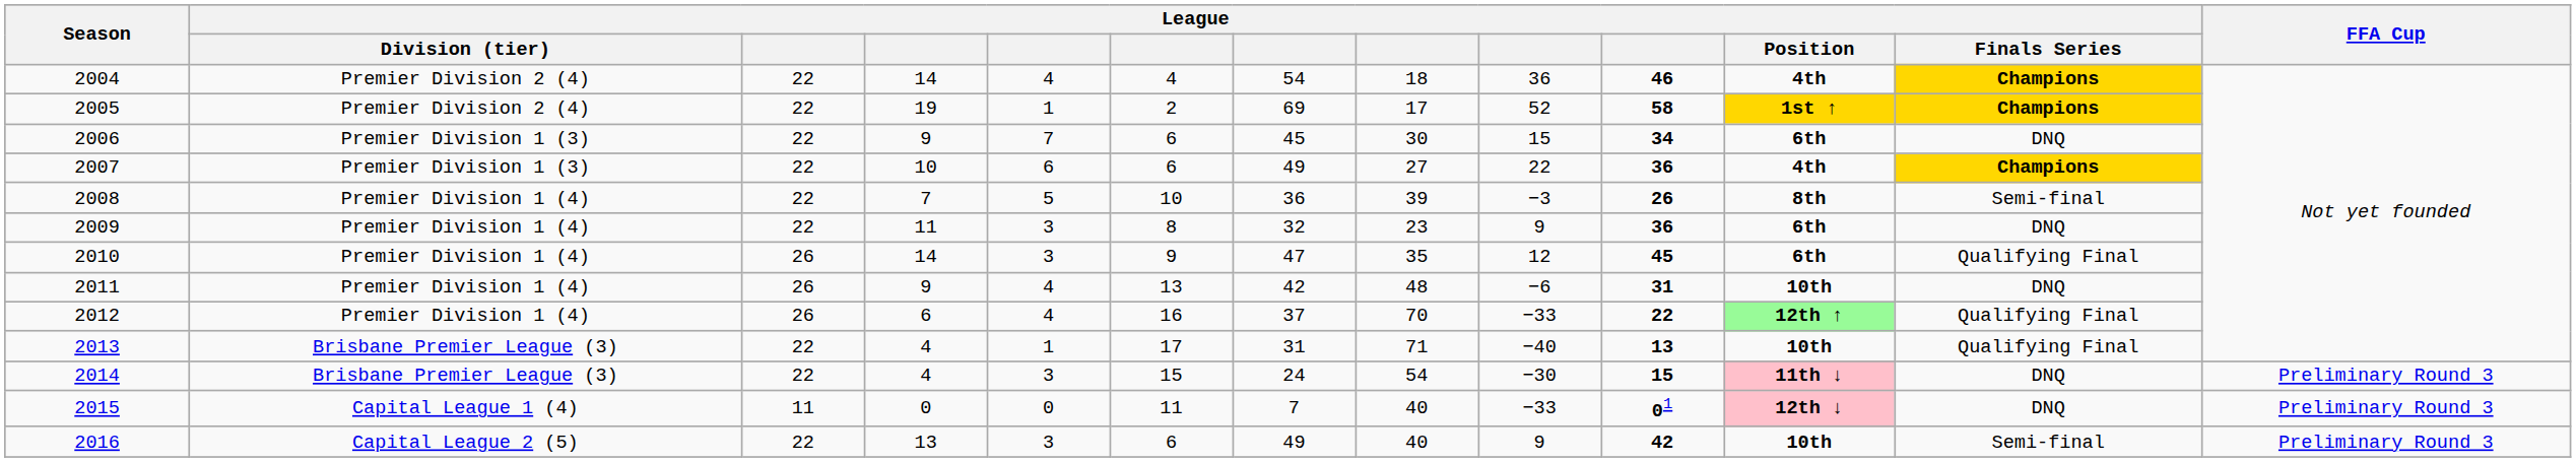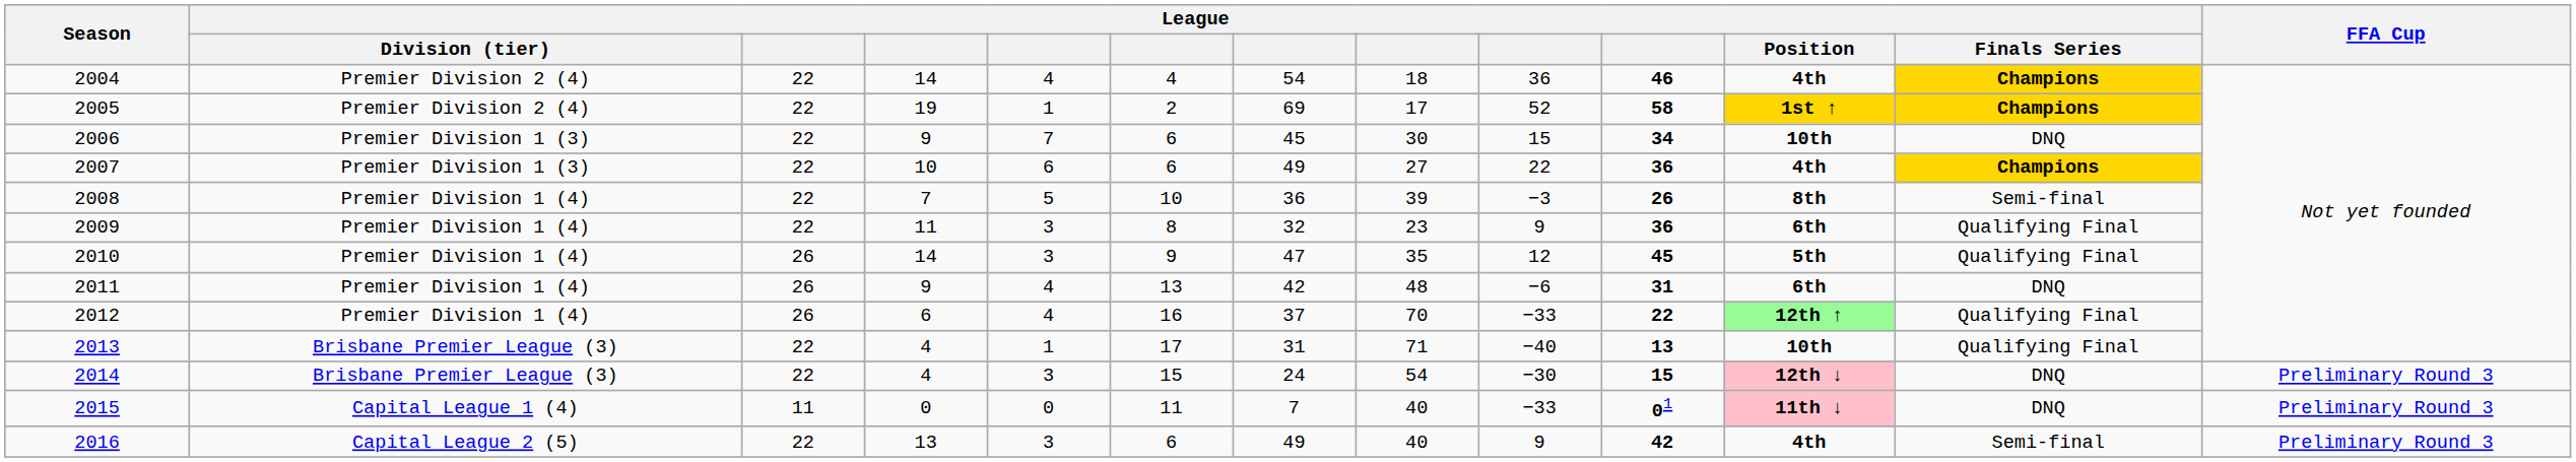 <table class="wikitable" style="text-align:center; font-size:85%;width:95%; text-align:center">
 <tr>
 <th rowspan=2 width=3%>Season</th>
 <th rowspan=1 colspan=11 width=28%>League</th>
 <th rowspan=2 width=6%><a href='#'>FFA Cup</a></th>
 </tr>
 <tr>
 <th width=9%>Division (tier)</th>
 <th width=2%></th>
 <th width=2%></th>
 <th width=2%></th>
 <th width=2%></th>
 <th width=2%></th>
 <th width=2%></th>
 <th width=2%></th>
 <th width=2%></th>
 <th width=2%>Position</th>
 <th width=5%>Finals Series</th>
 </tr>
 <tr>
 <td>2004</td>
 <td>Premier Division 2 (4)</td>
 <td>22</td>
 <td>14</td>
 <td>4</td>
 <td>4</td>
 <td>54</td>
 <td>18</td>
 <td>36</td>
 <td><strong>46</strong></td>
 <td><strong>4th</strong></td>
 <td bgcolor=gold><strong>Champions</strong></td>
 <td rowspan=10><em>Not yet founded</em></td>
 </tr>
 <tr>
 <td>2005</td>
 <td>Premier Division 2 (4)</td>
 <td>22</td>
 <td>19</td>
 <td>1</td>
 <td>2</td>
 <td>69</td>
 <td>17</td>
 <td>52</td>
 <td><strong>58</strong></td>
 <td bgcolor=gold><strong>1st ↑</strong></td>
 <td bgcolor=gold><strong>Champions</strong></td>
 </tr>
 <tr>
 <td>2006</td>
 <td>Premier Division 1 (3)</td>
 <td>22</td>
 <td>9</td>
 <td>7</td>
 <td>6</td>
 <td>45</td>
 <td>30</td>
 <td>15</td>
 <td><strong>34</strong></td>
-<td><strong>6th</strong></td>
+<td><strong>10th</strong></td>
 <td>DNQ</td>
 </tr>
 <tr>
 <td>2007</td>
 <td>Premier Division 1 (3)</td>
 <td>22</td>
 <td>10</td>
 <td>6</td>
 <td>6</td>
 <td>49</td>
 <td>27</td>
 <td>22</td>
 <td><strong>36</strong></td>
 <td><strong>4th</strong></td>
 <td bgcolor=gold><strong>Champions</strong></td>
 </tr>
 <tr>
 <td>2008</td>
 <td>Premier Division 1 (4)</td>
 <td>22</td>
 <td>7</td>
 <td>5</td>
 <td>10</td>
 <td>36</td>
 <td>39</td>
 <td>−3</td>
 <td><strong>26</strong></td>
 <td><strong>8th</strong></td>
 <td>Semi-final</td>
 </tr>
 <tr>
 <td>2009</td>
 <td>Premier Division 1 (4)</td>
 <td>22</td>
 <td>11</td>
 <td>3</td>
 <td>8</td>
 <td>32</td>
 <td>23</td>
 <td>9</td>
 <td><strong>36</strong></td>
 <td><strong>6th</strong></td>
-<td>DNQ</td>
+<td>Qualifying Final</td>
 </tr>
 <tr>
 <td>2010</td>
 <td>Premier Division 1 (4)</td>
 <td>26</td>
 <td>14</td>
 <td>3</td>
 <td>9</td>
 <td>47</td>
 <td>35</td>
 <td>12</td>
 <td><strong>45</strong></td>
-<td><strong>6th</strong></td>
+<td><strong>5th</strong></td>
 <td>Qualifying Final</td>
 </tr>
 <tr>
 <td>2011</td>
 <td>Premier Division 1 (4)</td>
 <td>26</td>
 <td>9</td>
 <td>4</td>
 <td>13</td>
 <td>42</td>
 <td>48</td>
 <td>−6</td>
 <td><strong>31</strong></td>
-<td><strong>10th</strong></td>
+<td><strong>6th</strong></td>
 <td>DNQ</td>
 </tr>
 <tr>
 <td>2012</td>
 <td>Premier Division 1 (4)</td>
 <td>26</td>
 <td>6</td>
 <td>4</td>
 <td>16</td>
 <td>37</td>
 <td>70</td>
 <td>−33</td>
 <td><strong>22</strong></td>
 <td bgcolor=palegreen><strong>12th</strong> ↑</td>
 <td>Qualifying Final</td>
 </tr>
 <tr>
 <td><a href='#'>2013</a></td>
 <td><a href='#'>Brisbane Premier League</a> (3)</td>
 <td>22</td>
 <td>4</td>
 <td>1</td>
 <td>17</td>
 <td>31</td>
 <td>71</td>
 <td>−40</td>
 <td><strong>13</strong></td>
 <td><strong>10th</strong></td>
 <td>Qualifying Final</td>
 </tr>
 <tr>
 <td><a href='#'>2014</a></td>
 <td><a href='#'>Brisbane Premier League</a> (3)</td>
 <td>22</td>
 <td>4</td>
 <td>3</td>
 <td>15</td>
 <td>24</td>
 <td>54</td>
 <td>−30</td>
 <td><strong>15</strong></td>
-<td bgcolor=pink><strong>11th ↓</strong></td>
+<td bgcolor=pink><strong>12th ↓</strong></td>
 <td>DNQ</td>
 <td><a href='#'>Preliminary Round 3</a></td>
 </tr>
 <tr>
 <td><a href='#'>2015</a></td>
 <td><a href='#'>Capital League 1</a> (4)</td>
 <td>11</td>
 <td>0</td>
 <td>0</td>
 <td>11</td>
 <td>7</td>
 <td>40</td>
 <td>−33</td>
 <td><strong>0</strong><sup><a href='#'>1</a></sup></td>
-<td bgcolor=pink><strong>12th ↓</strong></td>
+<td bgcolor=pink><strong>11th ↓</strong></td>
 <td>DNQ</td>
 <td><a href='#'>Preliminary Round 3</a></td>
 </tr>
 <tr>
 <td><a href='#'>2016</a></td>
 <td><a href='#'>Capital League 2</a> (5)</td>
 <td>22</td>
 <td>13</td>
 <td>3</td>
 <td>6</td>
 <td>49</td>
 <td>40</td>
 <td>9</td>
 <td><strong>42</strong></td>
-<td><strong>10th</strong></td>
+<td><strong>4th</strong></td>
 <td>Semi-final</td>
 <td><a href='#'>Preliminary Round 3</a></td>
 </tr>
 </table>
